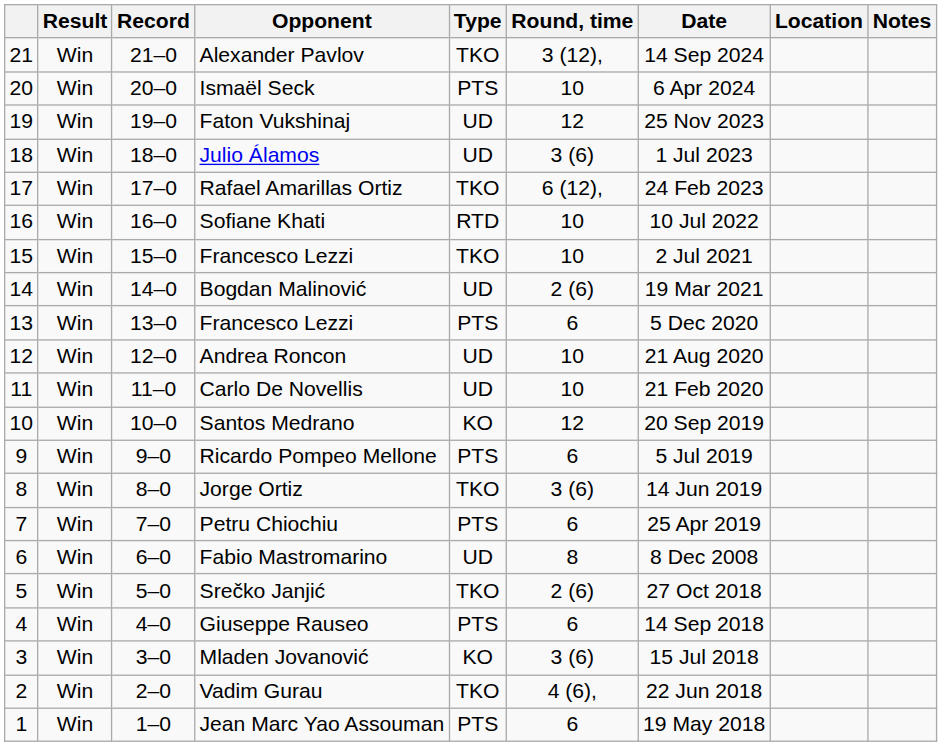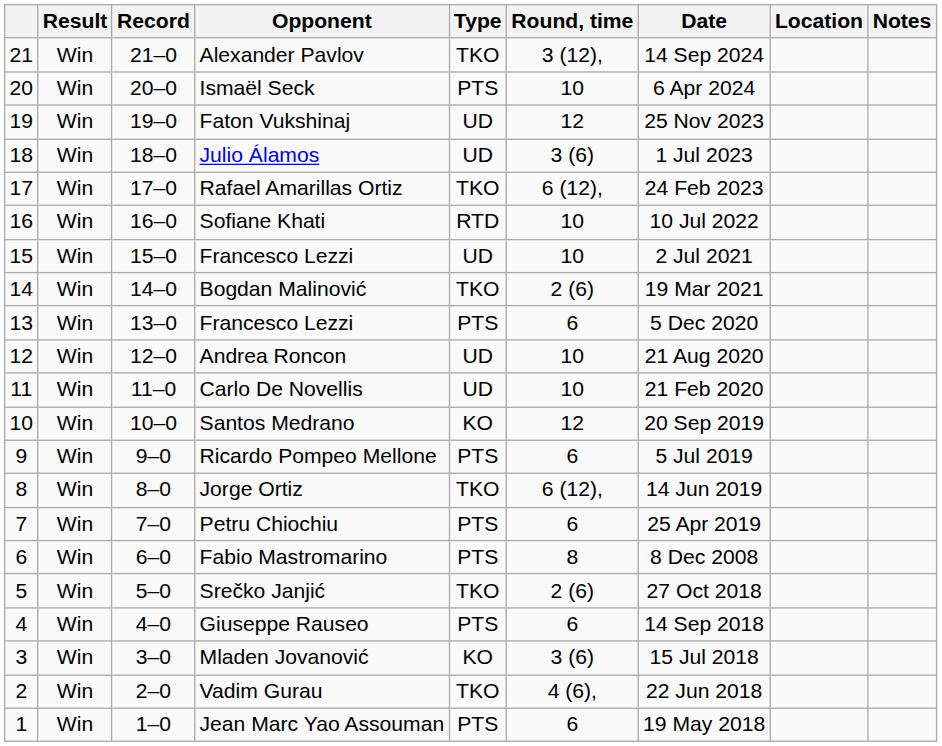 <table class="wikitable" style="text-align:center">
 <tr>
 <th></th>
 <th>Result</th>
 <th>Record</th>
 <th>Opponent</th>
 <th>Type</th>
 <th>Round, time</th>
 <th>Date</th>
 <th>Location</th>
 <th>Notes</th>
 </tr>
 <tr>
 <td>21</td>
 <td>Win</td>
 <td>21–0</td>
 <td style="text-align:left;">Alexander Pavlov</td>
 <td>TKO</td>
 <td>3 (12), </td>
 <td>14 Sep 2024</td>
 <td style="text-align:left;"></td>
 <td></td>
 </tr>
 <tr>
 <td>20</td>
 <td>Win</td>
 <td>20–0</td>
 <td style="text-align:left;">Ismaël Seck</td>
 <td>PTS</td>
 <td>10</td>
 <td>6 Apr 2024</td>
 <td style="text-align:left;"></td>
 <td style="text-align:left;"></td>
 </tr>
 <tr>
 <td>19</td>
 <td>Win</td>
 <td>19–0</td>
 <td style="text-align:left;">Faton Vukshinaj</td>
 <td>UD</td>
 <td>12</td>
 <td>25 Nov 2023</td>
 <td style="text-align:left;"></td>
 <td style="text-align:left;"></td>
 </tr>
 <tr>
 <td>18</td>
 <td>Win</td>
 <td>18–0</td>
 <td style="text-align:left;"><a href='#'>Julio Álamos</a></td>
 <td>UD</td>
 <td>3 (6)</td>
 <td>1 Jul 2023</td>
 <td style="text-align:left;"></td>
 <td style="text-align:left;"></td>
 </tr>
 <tr>
 <td>17</td>
 <td>Win</td>
 <td>17–0</td>
 <td style="text-align:left;">Rafael Amarillas Ortiz</td>
 <td>TKO</td>
 <td>6 (12), </td>
 <td>24 Feb 2023</td>
 <td style="text-align:left;"></td>
 <td style="text-align:left;"></td>
 </tr>
 <tr>
 <td>16</td>
 <td>Win</td>
 <td>16–0</td>
 <td style="text-align:left;">Sofiane Khati</td>
 <td>RTD</td>
 <td>10</td>
 <td>10 Jul 2022</td>
 <td style="text-align:left;"></td>
 <td style="text-align:left;"></td>
 </tr>
 <tr>
 <td>15</td>
 <td>Win</td>
 <td>15–0</td>
 <td style="text-align:left;">Francesco Lezzi</td>
-<td>TKO</td>
+<td>UD</td>
 <td>10</td>
 <td>2 Jul 2021</td>
 <td style="text-align:left;"></td>
 <td style="text-align:left;"></td>
 </tr>
 <tr>
 <td>14</td>
 <td>Win</td>
 <td>14–0</td>
 <td style="text-align:left;">Bogdan Malinović</td>
-<td>UD</td>
+<td>TKO</td>
 <td>2 (6)</td>
 <td>19 Mar 2021</td>
 <td style="text-align:left;"></td>
 <td></td>
 </tr>
 <tr>
 <td>13</td>
 <td>Win</td>
 <td>13–0</td>
 <td style="text-align:left;">Francesco Lezzi</td>
 <td>PTS</td>
 <td>6</td>
 <td>5 Dec 2020</td>
 <td style="text-align:left;"></td>
 <td></td>
 </tr>
 <tr>
 <td>12</td>
 <td>Win</td>
 <td>12–0</td>
 <td style="text-align:left;">Andrea Roncon</td>
 <td>UD</td>
 <td>10</td>
 <td>21 Aug 2020</td>
 <td style="text-align:left;"></td>
 <td style="text-align:left;"></td>
 </tr>
 <tr>
 <td>11</td>
 <td>Win</td>
 <td>11–0</td>
 <td style="text-align:left;">Carlo De Novellis</td>
 <td>UD</td>
 <td>10</td>
 <td>21 Feb 2020</td>
 <td style="text-align:left;"></td>
 <td style="text-align:left;"></td>
 </tr>
 <tr>
 <td>10</td>
 <td>Win</td>
 <td>10–0</td>
 <td style="text-align:left;">Santos Medrano</td>
 <td>KO</td>
 <td>12</td>
 <td>20 Sep 2019</td>
 <td style="text-align:left;"></td>
 <td></td>
 </tr>
 <tr>
 <td>9</td>
 <td>Win</td>
 <td>9–0</td>
 <td style="text-align:left;">Ricardo Pompeo Mellone</td>
 <td>PTS</td>
 <td>6</td>
 <td>5 Jul 2019</td>
 <td style="text-align:left;"></td>
 <td></td>
 </tr>
 <tr>
 <td>8</td>
 <td>Win</td>
 <td>8–0</td>
 <td style="text-align:left;">Jorge Ortiz</td>
 <td>TKO</td>
-<td>3 (6)</td>
+<td>6 (12), </td>
 <td>14 Jun 2019</td>
 <td style="text-align:left;"></td>
 <td></td>
 </tr>
 <tr>
 <td>7</td>
 <td>Win</td>
 <td>7–0</td>
 <td style="text-align:left;">Petru Chiochiu</td>
 <td>PTS</td>
 <td>6</td>
 <td>25 Apr 2019</td>
 <td style="text-align:left;"></td>
 <td></td>
 </tr>
 <tr>
 <td>6</td>
 <td>Win</td>
 <td>6–0</td>
 <td style="text-align:left;">Fabio Mastromarino</td>
-<td>UD</td>
+<td>PTS</td>
 <td>8</td>
 <td>8 Dec 2008</td>
 <td style="text-align:left;"></td>
 <td></td>
 </tr>
 <tr>
 <td>5</td>
 <td>Win</td>
 <td>5–0</td>
 <td style="text-align:left;">Srečko Janjić</td>
 <td>TKO</td>
 <td>2 (6)</td>
 <td>27 Oct 2018</td>
 <td style="text-align:left;"></td>
 <td></td>
 </tr>
 <tr>
 <td>4</td>
 <td>Win</td>
 <td>4–0</td>
 <td style="text-align:left;">Giuseppe Rauseo</td>
 <td>PTS</td>
 <td>6</td>
 <td>14 Sep 2018</td>
 <td style="text-align:left;"></td>
 <td></td>
 </tr>
 <tr>
 <td>3</td>
 <td>Win</td>
 <td>3–0</td>
 <td style="text-align:left;">Mladen Jovanović</td>
 <td>KO</td>
 <td>3 (6)</td>
 <td>15 Jul 2018</td>
 <td style="text-align:left;"></td>
 <td></td>
 </tr>
 <tr>
 <td>2</td>
 <td>Win</td>
 <td>2–0</td>
 <td style="text-align:left;">Vadim Gurau</td>
 <td>TKO</td>
 <td>4 (6), </td>
 <td>22 Jun 2018</td>
 <td style="text-align:left;"></td>
 <td></td>
 </tr>
 <tr>
 <td>1</td>
 <td>Win</td>
 <td>1–0</td>
 <td style="text-align:left;">Jean Marc Yao Assouman</td>
 <td>PTS</td>
 <td>6</td>
 <td>19 May 2018</td>
 <td style="text-align:left;"></td>
 <td></td>
 </tr>
 </table>
